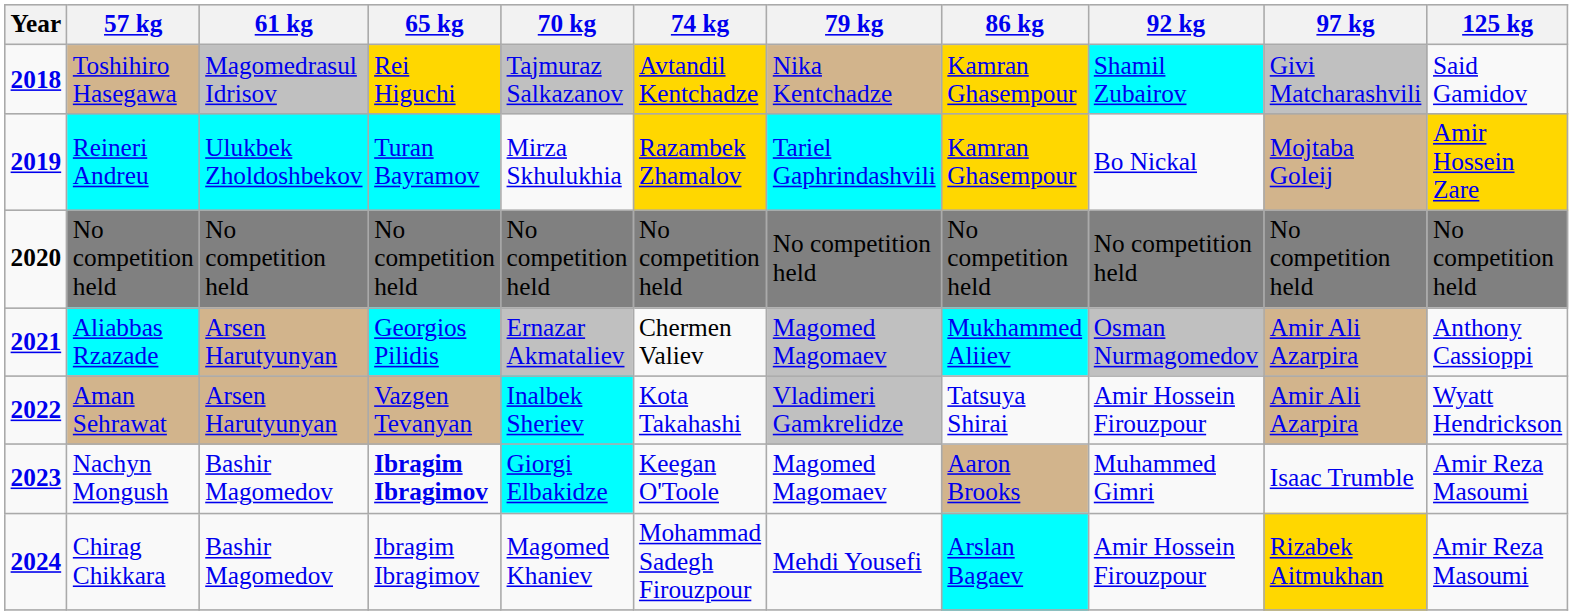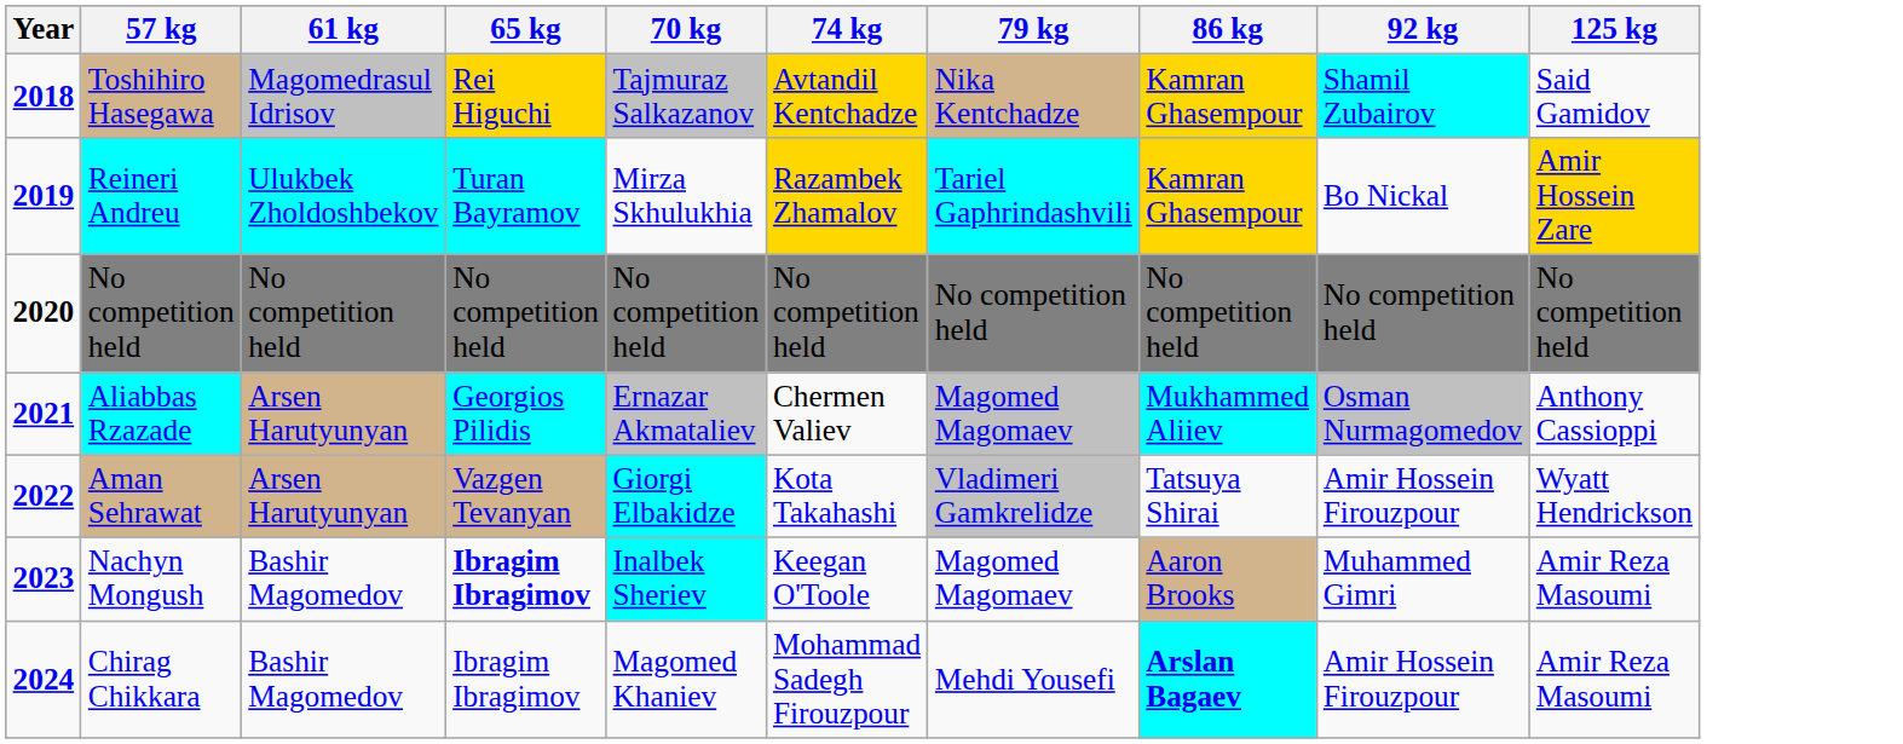 <table class="wikitable sortable" style="font-size: 100%">
 <tr>
 <th>Year</th>
 <th><a href='#'>57 kg</a></th>
 <th><a href='#'>61 kg</a></th>
 <th><a href='#'>65 kg</a></th>
 <th><a href='#'>70 kg</a></th>
 <th><a href='#'>74 kg</a></th>
 <th><a href='#'>79 kg</a></th>
 <th><a href='#'>86 kg</a></th>
 <th><a href='#'>92 kg</a></th>
-<th><a href='#'>97 kg</a></th>
 <th><a href='#'>125 kg</a></th>
 </tr>
 <tr>
 <td><strong><a href='#'>2018</a></strong></td>
 <td bgcolor="TAN"> <a href='#'>Toshihiro Hasegawa</a></td>
 <td bgcolor="Silver"> <a href='#'>Magomedrasul Idrisov</a></td>
 <td bgcolor="GOLD"> <a href='#'>Rei Higuchi</a></td>
 <td bgcolor="Silver"> <a href='#'>Tajmuraz Salkazanov</a></td>
 <td bgcolor="GOLD"> <a href='#'>Avtandil Kentchadze</a></td>
 <td bgcolor="TAN"> <a href='#'>Nika Kentchadze</a></td>
 <td bgcolor=GOLD> <a href='#'>Kamran Ghasempour</a></td>
 <td bgcolor="aqua"> <a href='#'>Shamil Zubairov</a></td>
-<td bgcolor="Silver"> <a href='#'>Givi Matcharashvili</a></td>
 <td> <a href='#'>Said Gamidov</a></td>
 </tr>
 <tr>
 <td><strong><a href='#'>2019</a></strong></td>
 <td bgcolor="aqua"> <a href='#'>Reineri Andreu</a></td>
 <td bgcolor="aqua"> <a href='#'>Ulukbek Zholdoshbekov</a></td>
 <td bgcolor="aqua"> <a href='#'>Turan Bayramov</a></td>
 <td> <a href='#'>Mirza Skhulukhia</a></td>
 <td bgcolor=GOLD> <a href='#'>Razambek Zhamalov</a></td>
 <td bgcolor="aqua"> <a href='#'>Tariel Gaphrindashvili</a></td>
 <td bgcolor=GOLD> <a href='#'>Kamran Ghasempour</a></td>
 <td> <a href='#'>Bo Nickal</a></td>
-<td bgcolor="TAN"> <a href='#'>Mojtaba Goleij</a></td>
 <td bgcolor=GOLD> <a href='#'>Amir Hossein Zare</a></td>
 </tr>
 <tr>
 <td><strong>2020</strong></td>
-<td bgcolor="GRAY">No competition held</td>
 <td bgcolor="GRAY">No competition held</td>
 <td bgcolor="GRAY">No competition held</td>
 <td bgcolor="GRAY">No competition held</td>
 <td bgcolor="GRAY">No competition held</td>
 <td bgcolor="GRAY">No competition held</td>
 <td bgcolor="GRAY">No competition held</td>
 <td bgcolor="GRAY">No competition held</td>
 <td bgcolor="GRAY">No competition held</td>
 <td bgcolor="GRAY">No competition held</td>
 </tr>
 <tr>
 <td><strong><a href='#'>2021</a></strong></td>
 <td bgcolor="aqua"> <a href='#'>Aliabbas Rzazade</a></td>
 <td bgcolor="TAN"> <a href='#'>Arsen Harutyunyan</a></td>
 <td bgcolor="aqua"> <a href='#'>Georgios Pilidis</a></td>
 <td bgcolor="Silver"> <a href='#'>Ernazar Akmataliev</a></td>
 <td> Chermen Valiev</td>
 <td bgcolor="Silver"> <a href='#'>Magomed Magomaev</a></td>
 <td bgcolor="aqua"> <a href='#'>Mukhammed Aliiev</a></td>
 <td bgcolor="Silver"> <a href='#'>Osman Nurmagomedov</a></td>
-<td bgcolor="TAN"> <a href='#'>Amir Ali Azarpira</a></td>
 <td> <a href='#'>Anthony Cassioppi</a></td>
 </tr>
 <tr>
 <td><strong><a href='#'>2022</a></strong></td>
 <td bgcolor="TAN"> <a href='#'>Aman Sehrawat</a></td>
 <td bgcolor="TAN"> <a href='#'>Arsen Harutyunyan</a></td>
 <td bgcolor="TAN"> <a href='#'>Vazgen Tevanyan</a></td>
-<td bgcolor="aqua"> <a href='#'>Inalbek Sheriev</a></td>
+<td bgcolor="aqua"> <a href='#'>Giorgi Elbakidze</a></td>
 <td> <a href='#'>Kota Takahashi</a></td>
 <td bgcolor="Silver"> <a href='#'>Vladimeri Gamkrelidze</a></td>
 <td> <a href='#'>Tatsuya Shirai</a></td>
 <td> <a href='#'>Amir Hossein Firouzpour</a></td>
-<td bgcolor="TAN"> <a href='#'>Amir Ali Azarpira</a></td>
 <td> <a href='#'>Wyatt Hendrickson</a></td>
 </tr>
 <tr>
 <td><strong><a href='#'>2023</a></strong></td>
 <td> <a href='#'>Nachyn Mongush</a></td>
 <td> <a href='#'>Bashir Magomedov</a></td>
 <td><strong> <a href='#'>Ibragim Ibragimov</a></strong></td>
-<td bgcolor="aqua"> <a href='#'>Giorgi Elbakidze</a></td>
+<td bgcolor="aqua"> <a href='#'>Inalbek Sheriev</a></td>
 <td> <a href='#'>Keegan O'Toole</a></td>
 <td> <a href='#'>Magomed Magomaev</a></td>
 <td bgcolor="TAN"> <a href='#'>Aaron Brooks</a></td>
 <td> <a href='#'>Muhammed Gimri</a></td>
-<td> <a href='#'>Isaac Trumble</a></td>
 <td> <a href='#'>Amir Reza Masoumi</a></td>
 </tr>
 <tr>
 <td><strong><a href='#'>2024</a></strong></td>
 <td> <a href='#'>Chirag Chikkara</a></td>
 <td> <a href='#'>Bashir Magomedov</a></td>
 <td> <a href='#'>Ibragim Ibragimov</a></td>
 <td> <a href='#'>Magomed Khaniev</a></td>
 <td> <a href='#'>Mohammad Sadegh Firouzpour</a></td>
 <td> <a href='#'>Mehdi Yousefi</a></td>
-<td bgcolor="aqua"> <a href='#'>Arslan Bagaev</a></td>
+<td bgcolor="aqua"><strong> <a href='#'>Arslan Bagaev</a></strong></td>
 <td> <a href='#'>Amir Hossein Firouzpour</a></td>
-<td bgcolor=GOLD> <a href='#'>Rizabek Aitmukhan</a></td>
 <td> <a href='#'>Amir Reza Masoumi</a></td>
 </tr>
 </table>
